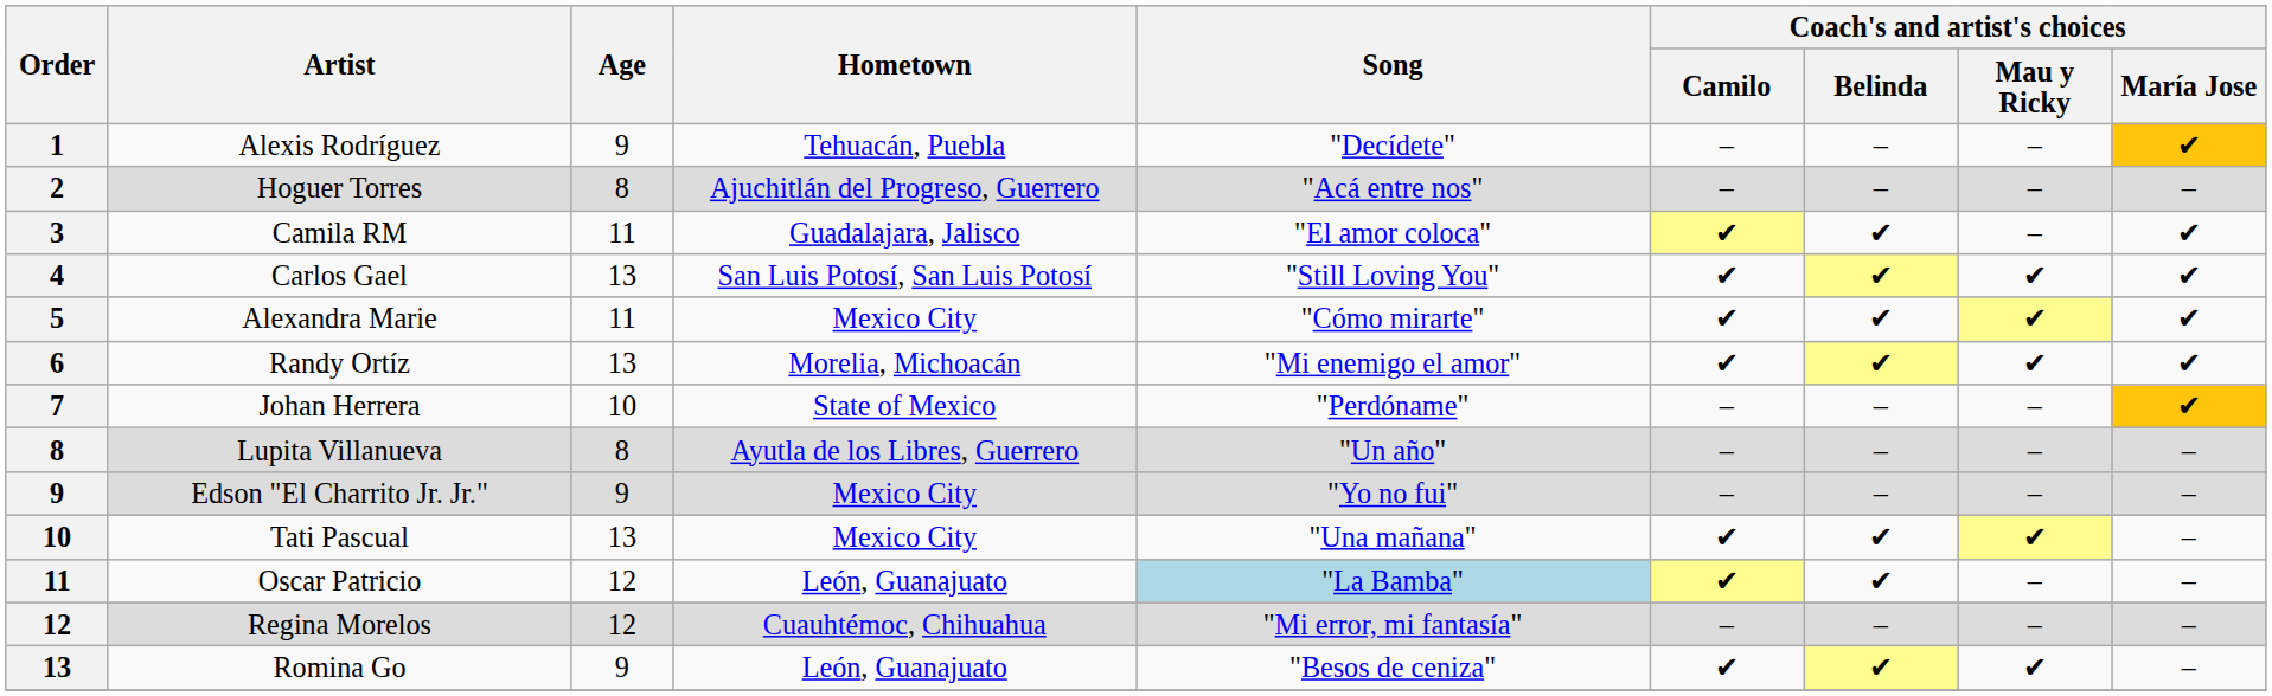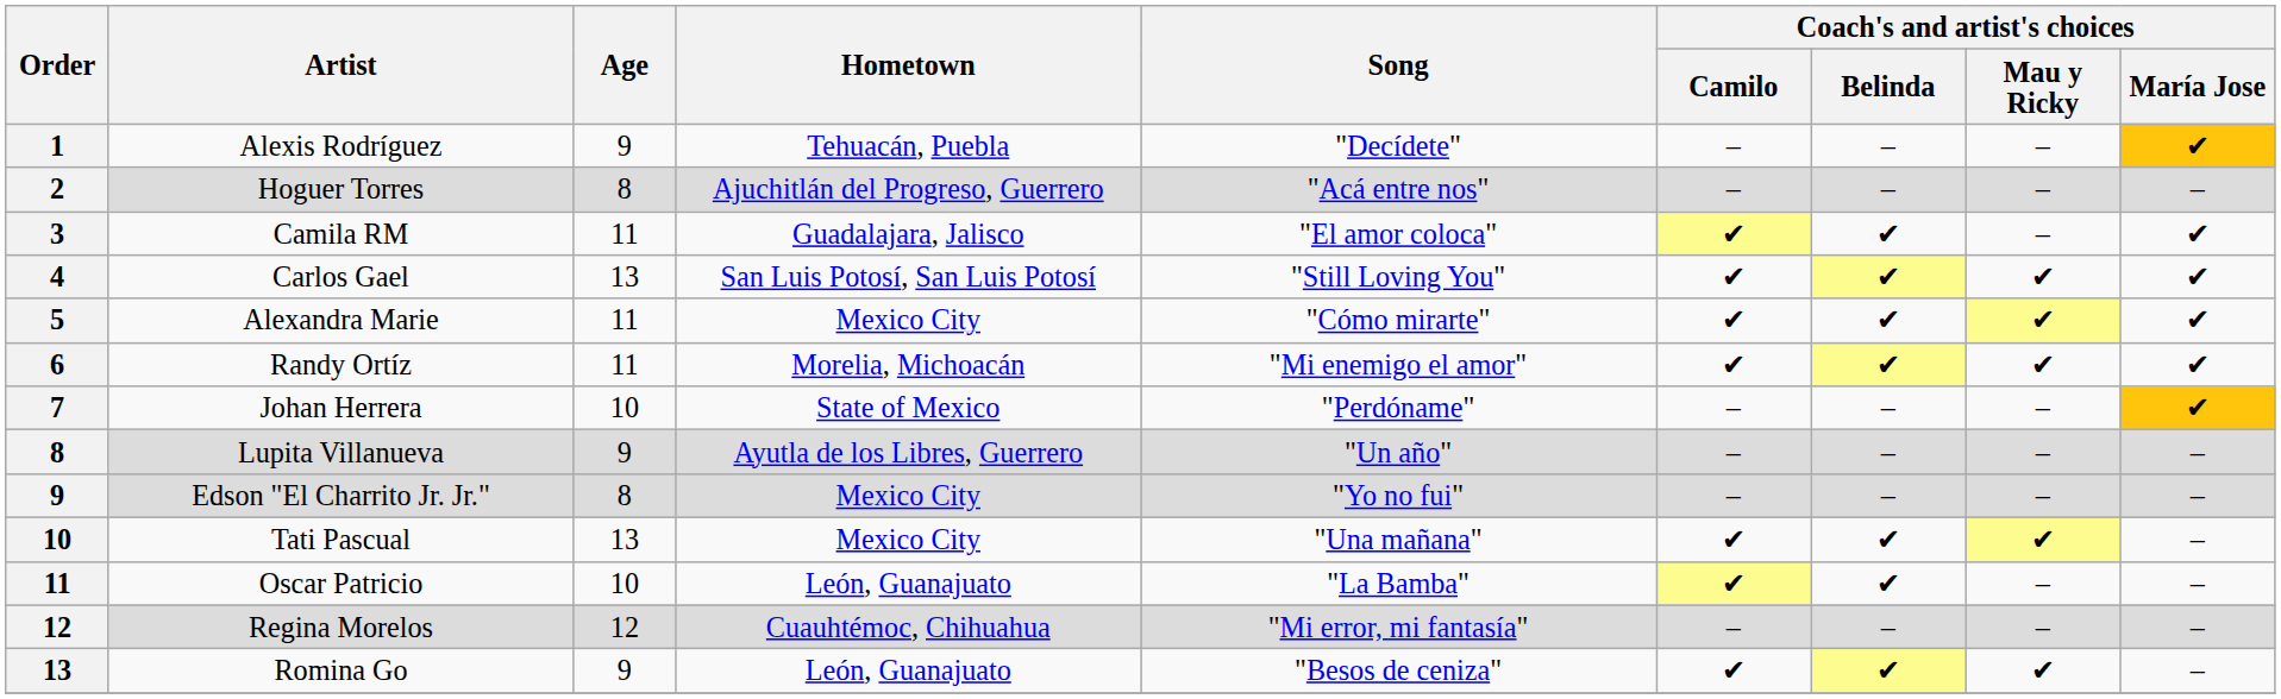 <table class="wikitable" style="text-align:center; line-height:17px; width:100%">
 <tr>
 <th scope="col" rowspan="2" style="width:04%">Order</th>
 <th scope="col" rowspan="2" style="width:18%">Artist</th>
 <th scope="col" rowspan="2" style="width:04%">Age</th>
 <th scope="col" rowspan="2" style="width:18%">Hometown</th>
 <th scope="col" rowspan="2" style="width:20%">Song</th>
 <th scope="col" colspan="4" style="width:24%">Coach's and artist's choices</th>
 </tr>
 <tr>
 <th style="width:06%">Camilo</th>
 <th style="width:06%">Belinda</th>
 <th style="width:06%">Mau y Ricky</th>
 <th style="width:06%">María Jose</th>
 </tr>
 <tr>
 <th>1</th>
 <td>Alexis Rodríguez</td>
 <td>9</td>
 <td><a href='#'>Tehuacán</a>, <a href='#'>Puebla</a></td>
 <td>"<a href='#'>Decídete</a>"</td>
 <td>–</td>
 <td>–</td>
 <td>–</td>
 <td style="background:#ffc40c">✔</td>
 </tr>
 <tr style="background:#dcdcdc">
 <th>2</th>
 <td>Hoguer Torres</td>
 <td>8</td>
 <td><a href='#'>Ajuchitlán del Progreso</a>, <a href='#'>Guerrero</a></td>
 <td>"<a href='#'>Acá entre nos</a>"</td>
 <td>–</td>
 <td>–</td>
 <td>–</td>
 <td>–</td>
 </tr>
 <tr>
 <th>3</th>
 <td>Camila RM</td>
 <td>11</td>
 <td><a href='#'>Guadalajara</a>, <a href='#'>Jalisco</a></td>
 <td>"<a href='#'>El amor coloca</a>"</td>
 <td style="background:#fdfc8f">✔</td>
 <td>✔</td>
 <td>–</td>
 <td>✔</td>
 </tr>
 <tr>
 <th>4</th>
 <td>Carlos Gael</td>
 <td>13</td>
 <td><a href='#'>San Luis Potosí</a>, <a href='#'>San Luis Potosí</a></td>
 <td>"<a href='#'>Still Loving You</a>"</td>
 <td>✔</td>
 <td style="background:#fdfc8f">✔</td>
 <td>✔</td>
 <td>✔</td>
 </tr>
 <tr>
 <th>5</th>
 <td>Alexandra Marie</td>
 <td>11</td>
 <td><a href='#'>Mexico City</a></td>
 <td>"<a href='#'>Cómo mirarte</a>"</td>
 <td>✔</td>
 <td>✔</td>
 <td style="background:#fdfc8f">✔</td>
 <td>✔</td>
 </tr>
 <tr>
 <th>6</th>
 <td>Randy Ortíz</td>
-<td>13</td>
+<td>11</td>
 <td><a href='#'>Morelia</a>, <a href='#'>Michoacán</a></td>
 <td>"<a href='#'>Mi enemigo el amor</a>"</td>
 <td>✔</td>
 <td style="background:#fdfc8f">✔</td>
 <td>✔</td>
 <td>✔</td>
 </tr>
 <tr>
 <th>7</th>
 <td>Johan Herrera</td>
 <td>10</td>
 <td><a href='#'>State of Mexico</a></td>
 <td>"<a href='#'>Perdóname</a>"</td>
 <td>–</td>
 <td>–</td>
 <td>–</td>
 <td style="background:#ffc40c">✔</td>
 </tr>
 <tr style="background:#dcdcdc">
 <th>8</th>
 <td>Lupita Villanueva</td>
-<td>8</td>
+<td>9</td>
 <td><a href='#'>Ayutla de los Libres</a>, <a href='#'>Guerrero</a></td>
 <td>"<a href='#'>Un año</a>"</td>
 <td>–</td>
 <td>–</td>
 <td>–</td>
 <td>–</td>
 </tr>
 <tr style="background:#dcdcdc">
 <th>9</th>
 <td>Edson "El Charrito Jr. Jr."</td>
-<td>9</td>
+<td>8</td>
 <td><a href='#'>Mexico City</a></td>
 <td>"<a href='#'>Yo no fui</a>"</td>
 <td>–</td>
 <td>–</td>
 <td>–</td>
 <td>–</td>
 </tr>
 <tr>
 <th>10</th>
 <td>Tati Pascual</td>
 <td>13</td>
 <td><a href='#'>Mexico City</a></td>
 <td>"<a href='#'>Una mañana</a>"</td>
 <td>✔</td>
 <td>✔</td>
 <td style="background:#fdfc8f">✔</td>
 <td>–</td>
 </tr>
 <tr>
 <th>11</th>
 <td>Oscar Patricio</td>
-<td>12</td>
+<td>10</td>
 <td><a href='#'>León</a>, <a href='#'>Guanajuato</a></td>
-<td style="background: lightblue;">"<a href='#'>La Bamba</a>"</td>
+<td>"<a href='#'>La Bamba</a>"</td>
 <td style="background:#fdfc8f">✔</td>
 <td>✔</td>
 <td>–</td>
 <td>–</td>
 </tr>
 <tr style="background:#dcdcdc">
 <th>12</th>
 <td>Regina Morelos</td>
 <td>12</td>
 <td><a href='#'>Cuauhtémoc</a>, <a href='#'>Chihuahua</a></td>
 <td>"<a href='#'>Mi error, mi fantasía</a>"</td>
 <td>–</td>
 <td>–</td>
 <td>–</td>
 <td>–</td>
 </tr>
 <tr>
 <th>13</th>
 <td>Romina Go</td>
 <td>9</td>
 <td><a href='#'>León</a>, <a href='#'>Guanajuato</a></td>
 <td>"<a href='#'>Besos de ceniza</a>"</td>
 <td>✔</td>
 <td style="background:#fdfc8f">✔</td>
 <td>✔</td>
 <td>–</td>
 </tr>
 <tr>
 </tr>
 </table>
